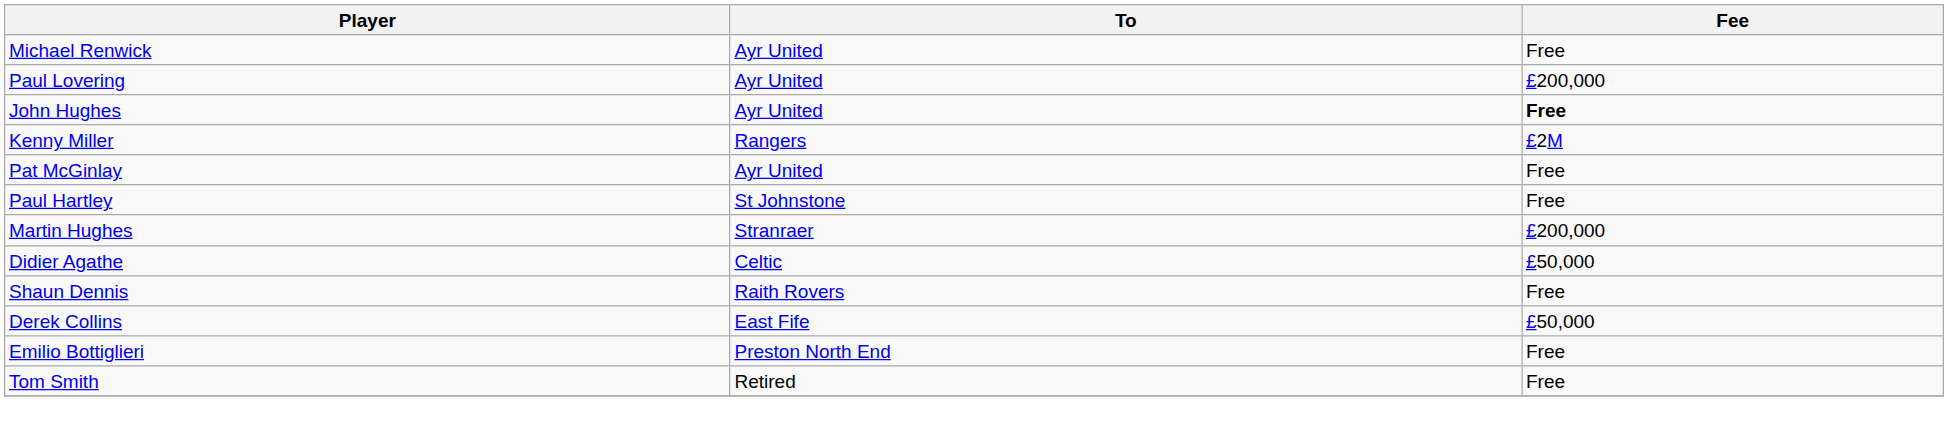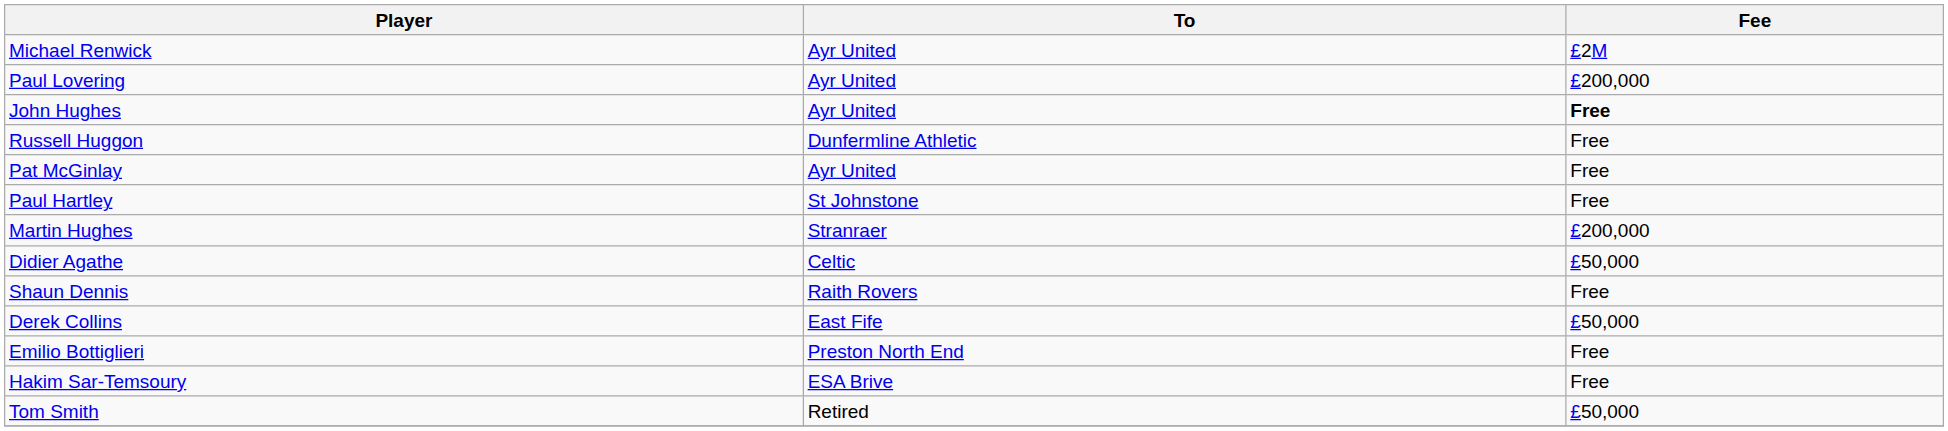 <table class="wikitable" style="text-align:center; font-size:95%;width:98%; text-align:left">
 <tr>
 <th><strong>Player</strong></th>
 <th><strong>To</strong></th>
 <th><strong>Fee</strong></th>
 </tr>
 <tr --->
 <td> <a href='#'>Michael Renwick</a></td>
 <td><a href='#'>Ayr United</a></td>
-<td>Free</td>
+<td><a href='#'>£</a>2<a href='#'>M</a></td>
 </tr>
 <tr>
 <td> <a href='#'>Paul Lovering</a></td>
 <td><a href='#'>Ayr United</a></td>
 <td><a href='#'>£</a>200,000</td>
 </tr>
 <tr>
 <td> <a href='#'>John Hughes</a></td>
 <td><a href='#'>Ayr United</a></td>
 <td><strong>Free</strong></td>
 </tr>
 <tr>
-<td> <a href='#'>Kenny Miller</a></td>
-<td><a href='#'>Rangers</a></td>
-<td><a href='#'>£</a>2<a href='#'>M</a></td>
+<td> <a href='#'>Russell Huggon</a></td>
+<td><a href='#'>Dunfermline Athletic</a></td>
+<td>Free</td>
 </tr>
 <tr>
 <td> <a href='#'>Pat McGinlay</a></td>
 <td><a href='#'>Ayr United</a></td>
 <td>Free</td>
 </tr>
 <tr>
 <td> <a href='#'>Paul Hartley</a></td>
 <td><a href='#'>St Johnstone</a></td>
 <td>Free</td>
 </tr>
 <tr>
 <td> <a href='#'>Martin Hughes</a></td>
 <td><a href='#'>Stranraer</a></td>
 <td><a href='#'>£</a>200,000</td>
 </tr>
 <tr>
 <td> <a href='#'>Didier Agathe</a></td>
 <td><a href='#'>Celtic</a></td>
 <td><a href='#'>£</a>50,000</td>
 </tr>
 <tr>
 <td> <a href='#'>Shaun Dennis</a></td>
 <td><a href='#'>Raith Rovers</a></td>
 <td>Free</td>
 </tr>
 <tr>
 <td> <a href='#'>Derek Collins</a></td>
 <td><a href='#'>East Fife</a></td>
 <td><a href='#'>£</a>50,000</td>
 </tr>
 <tr>
 <td> <a href='#'>Emilio Bottiglieri</a></td>
 <td><a href='#'>Preston North End</a></td>
 <td>Free</td>
 </tr>
 <tr>
+<td> <a href='#'>Hakim Sar-Temsoury</a></td>
+<td><a href='#'>ESA Brive</a></td>
+<td>Free</td>
+</tr>
+<tr>
 <td> <a href='#'>Tom Smith</a></td>
 <td>Retired</td>
-<td>Free</td>
+<td><a href='#'>£</a>50,000</td>
 </tr>
 <tr>
 </tr>
 </table>
